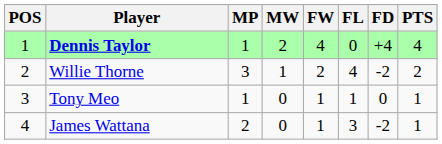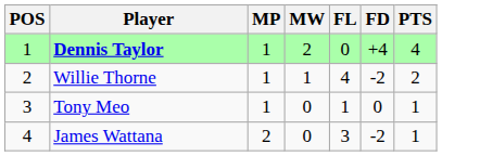 <table class="wikitable" style="text-align: center;">
 <tr>
 <th width=20>POS</th>
 <th width=165>Player</th>
 <th width=20>MP</th>
 <th width=20>MW</th>
-<th width=20>FW</th>
 <th width=20>FL</th>
 <th width=20>FD</th>
 <th width=20>PTS</th>
 </tr>
 <tr style="background:#aaffaa;">
 <td>1</td>
 <td style="text-align:left;"> <strong><a href='#'>Dennis Taylor</a></strong></td>
 <td>1</td>
 <td>2</td>
-<td>4</td>
 <td>0</td>
 <td>+4</td>
 <td>4</td>
 </tr>
 <tr>
 <td>2</td>
 <td style="text-align:left;"> <a href='#'>Willie Thorne</a></td>
-<td>3</td>
 <td>1</td>
-<td>2</td>
+<td>1</td>
 <td>4</td>
 <td>-2</td>
 <td>2</td>
 </tr>
 <tr>
 <td>3</td>
 <td style="text-align:left;"> <a href='#'>Tony Meo</a></td>
 <td>1</td>
 <td>0</td>
 <td>1</td>
-<td>1</td>
 <td>0</td>
 <td>1</td>
 </tr>
 <tr>
 <td>4</td>
 <td style="text-align:left;"> <a href='#'>James Wattana</a></td>
 <td>2</td>
 <td>0</td>
-<td>1</td>
 <td>3</td>
 <td>-2</td>
 <td>1</td>
 </tr>
 </table>
